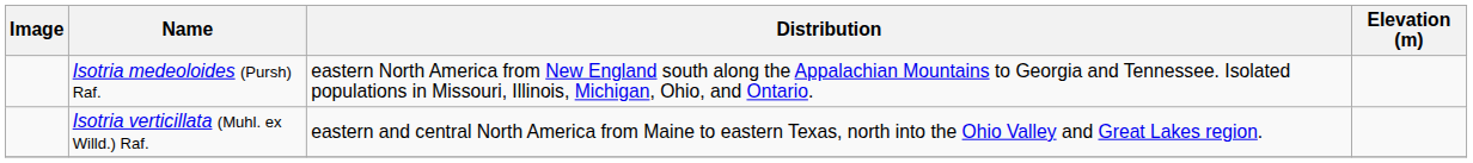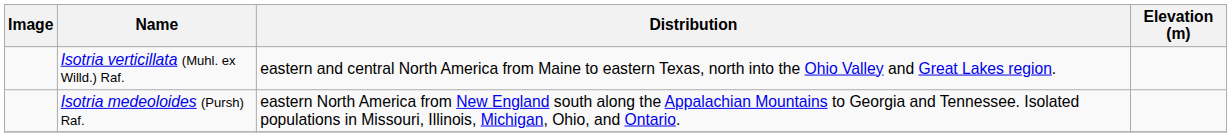 <table class="wikitable collapsible">
 <tr>
 <th>Image</th>
 <th>Name</th>
 <th>Distribution</th>
 <th>Elevation (m)</th>
 </tr>
 <tr>
 <td></td>
+<td><em><a href='#'>Isotria verticillata</a></em> <small>(Muhl. ex Willd.) Raf.</small></td>
+<td>eastern and central North America from Maine to eastern Texas, north into the <a href='#'>Ohio Valley</a> and <a href='#'>Great Lakes region</a>.</td>
+<td></td>
+</tr>
+<tr>
+<td></td>
 <td><em><a href='#'>Isotria medeoloides</a></em> <small>(Pursh) Raf.</small></td>
 <td>eastern North America from <a href='#'>New England</a> south along the <a href='#'>Appalachian Mountains</a> to Georgia and Tennessee. Isolated populations in Missouri, Illinois, <a href='#'>Michigan</a>, Ohio, and <a href='#'>Ontario</a>.</td>
 <td></td>
 </tr>
 <tr>
-<td></td>
-<td><em><a href='#'>Isotria verticillata</a></em> <small>(Muhl. ex Willd.) Raf.</small></td>
-<td>eastern and central North America from Maine to eastern Texas, north into the <a href='#'>Ohio Valley</a> and <a href='#'>Great Lakes region</a>.</td>
-<td></td>
-</tr>
-<tr>
 </tr>
 </table>
